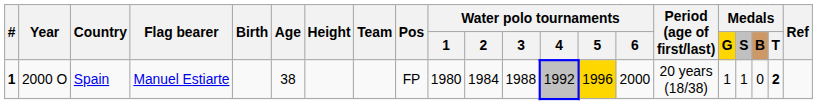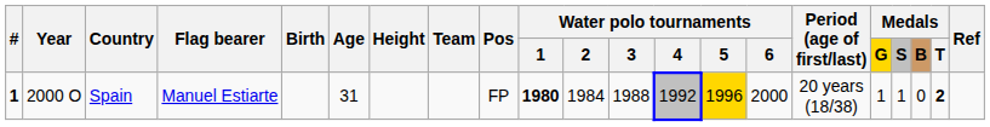 <table class="wikitable sortable" style="text-align: center; font-size: 80%; margin-left: 1em;">
 <tr>
 <th rowspan="2">#</th>
 <th rowspan="2">Year</th>
 <th rowspan="2">Country</th>
 <th rowspan="2">Flag bearer</th>
 <th rowspan="2">Birth</th>
 <th rowspan="2">Age</th>
 <th rowspan="2">Height</th>
 <th rowspan="2">Team</th>
 <th rowspan="2">Pos</th>
 <th colspan="6">Water polo tournaments</th>
 <th rowspan="2">Period<br>(age of<br>first/last)</th>
 <th colspan="4">Medals</th>
 <th rowspan="2" class="unsortable">Ref</th>
 </tr>
 <tr>
 <th>1</th>
 <th style="width: 2em;" class="unsortable">2</th>
 <th style="width: 2em;" class="unsortable">3</th>
 <th style="width: 2em;" class="unsortable">4</th>
 <th style="width: 2em;" class="unsortable">5</th>
 <th style="width: 2em;" class="unsortable">6</th>
 <th style="background-color: gold;">G</th>
 <th style="background-color: silver;">S</th>
 <th style="background-color: #cc9966;">B</th>
 <th>T</th>
 </tr>
 <tr>
 <td><strong>1</strong></td>
 <td>2000 O</td>
 <td style="text-align: left;"> <a href='#'>Spain</a></td>
 <td style="text-align: left;" data-sort-value="Estiarte, Manuel"><a href='#'>Manuel Estiarte</a></td>
 <td></td>
-<td>38</td>
+<td>31</td>
 <td></td>
 <td style="text-align: left;"></td>
 <td>FP</td>
-<td>1980</td>
+<td><strong>1980</strong></td>
 <td>1984</td>
 <td>1988</td>
 <td style="border: 2px solid blue; background-color: silver;">1992</td>
 <td style="background-color: gold;">1996</td>
 <td>2000</td>
 <td>20 years<br>(18/38)</td>
 <td>1</td>
 <td>1</td>
 <td>0</td>
 <td><strong>2</strong></td>
 <td></td>
 </tr>
 </table>
